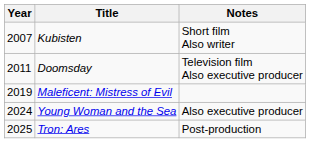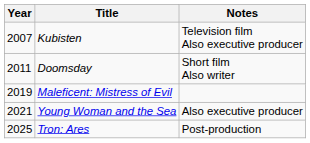 <table class="wikitable">
 <tr>
 <th>Year</th>
 <th>Title</th>
 <th>Notes</th>
 </tr>
 <tr>
 <td>2007</td>
 <td><em>Kubisten</em></td>
-<td>Short film<br>Also writer</td>
+<td>Television film<br>Also executive producer</td>
 </tr>
 <tr>
 <td>2011</td>
 <td><em>Doomsday</em></td>
-<td>Television film<br>Also executive producer</td>
+<td>Short film<br>Also writer</td>
 </tr>
 <tr>
 <td>2019</td>
 <td><em><a href='#'>Maleficent: Mistress of Evil</a></em></td>
 <td></td>
 </tr>
 <tr>
-<td>2024</td>
+<td>2021</td>
 <td><em><a href='#'>Young Woman and the Sea</a></em></td>
 <td>Also executive producer</td>
 </tr>
 <tr>
 <td>2025</td>
 <td><em><a href='#'>Tron: Ares</a></em></td>
 <td>Post-production</td>
 </tr>
 </table>
